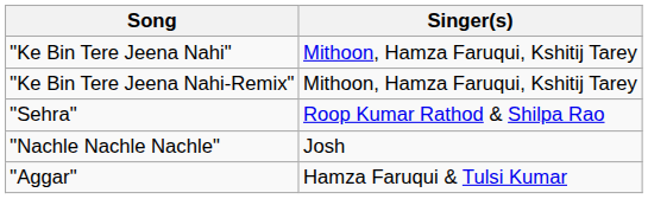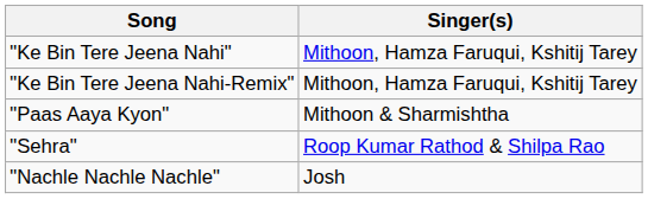 <table class=wikitable>
 <tr>
 <th>Song</th>
 <th>Singer(s)</th>
 </tr>
 <tr>
 <td>"Ke Bin Tere Jeena Nahi"</td>
 <td><a href='#'>Mithoon</a>, Hamza Faruqui, Kshitij Tarey</td>
 </tr>
 <tr>
 <td>"Ke Bin Tere Jeena Nahi-Remix"</td>
 <td>Mithoon, Hamza Faruqui, Kshitij Tarey</td>
 </tr>
 <tr>
+<td>"Paas Aaya Kyon"</td>
+<td>Mithoon & Sharmishtha</td>
+</tr>
+<tr>
 <td>"Sehra"</td>
 <td><a href='#'>Roop Kumar Rathod</a> & <a href='#'>Shilpa Rao</a></td>
 </tr>
 <tr>
 <td>"Nachle Nachle Nachle"</td>
 <td>Josh</td>
 </tr>
-<tr>
-<td>"Aggar"</td>
-<td>Hamza Faruqui & <a href='#'>Tulsi Kumar</a></td>
-</tr>
 </table>
